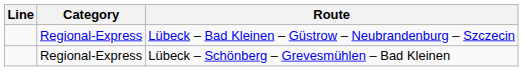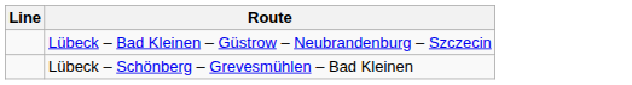 <table class="wikitable">
 <tr>
 <th>Line</th>
-<th>Category</th>
 <th>Route</th>
 </tr>
 <tr>
 <td></td>
-<td><a href='#'>Regional-Express</a></td>
 <td><a href='#'>Lübeck</a> – <a href='#'>Bad Kleinen</a> – <a href='#'>Güstrow</a> – <a href='#'>Neubrandenburg</a> – <a href='#'>Szczecin</a></td>
 </tr>
 <tr>
 <td></td>
-<td>Regional-Express</td>
 <td>Lübeck – <a href='#'>Schönberg</a> – <a href='#'>Grevesmühlen</a> – Bad Kleinen</td>
 </tr>
 </table>
